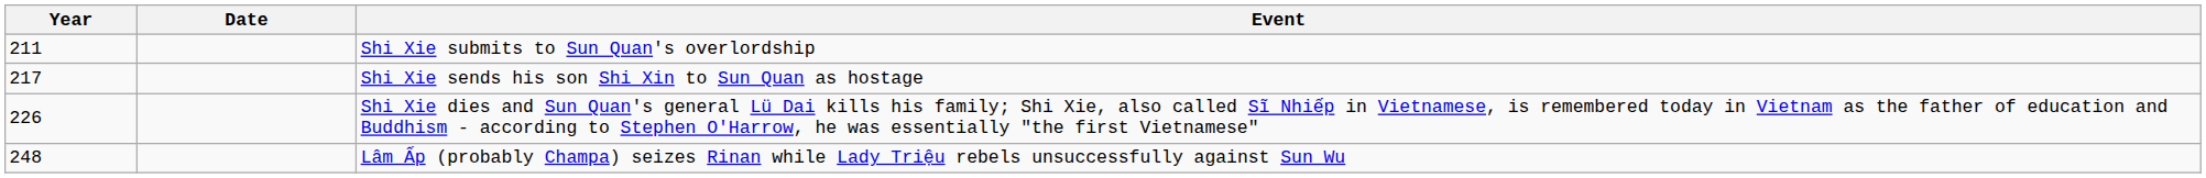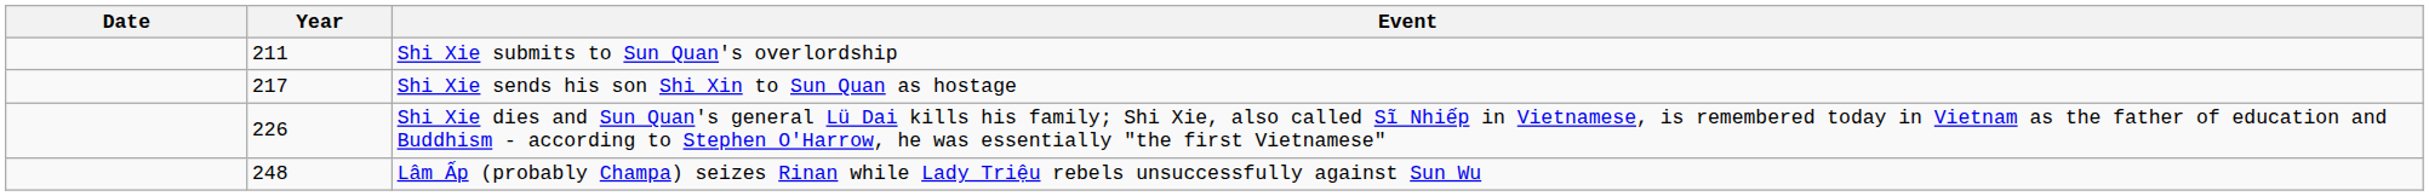 <table class="wikitable" width="100%">
 <tr>
+<th style="width:10%">Date</th>
 <th style="width:6%">Year</th>
-<th style="width:10%">Date</th>
 <th>Event</th>
 </tr>
 <tr>
+<td></td>
 <td>211</td>
-<td></td>
 <td><a href='#'>Shi Xie</a> submits to <a href='#'>Sun Quan</a>'s overlordship</td>
 </tr>
 <tr>
+<td></td>
 <td>217</td>
-<td></td>
 <td><a href='#'>Shi Xie</a> sends his son <a href='#'>Shi Xin</a> to <a href='#'>Sun Quan</a> as hostage</td>
 </tr>
 <tr>
+<td></td>
 <td>226</td>
-<td></td>
 <td><a href='#'>Shi Xie</a> dies and <a href='#'>Sun Quan</a>'s general <a href='#'>Lü Dai</a> kills his family; Shi Xie, also called <a href='#'>Sĩ Nhiếp</a> in <a href='#'>Vietnamese</a>, is remembered today in <a href='#'>Vietnam</a> as the father of education and <a href='#'>Buddhism</a> - according to <a href='#'>Stephen O'Harrow</a>, he was essentially "the first Vietnamese"</td>
 </tr>
 <tr>
+<td></td>
 <td>248</td>
-<td></td>
 <td><a href='#'>Lâm Ấp</a> (probably <a href='#'>Champa</a>) seizes <a href='#'>Rinan</a> while <a href='#'>Lady Triệu</a> rebels unsuccessfully against <a href='#'>Sun Wu</a></td>
 </tr>
 </table>
